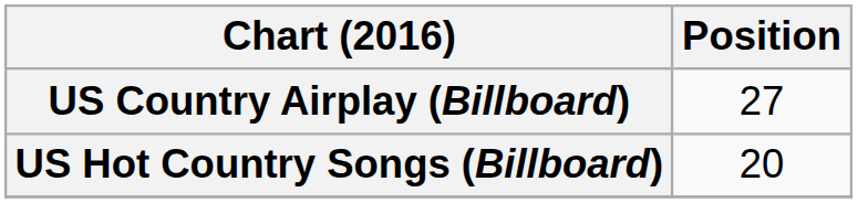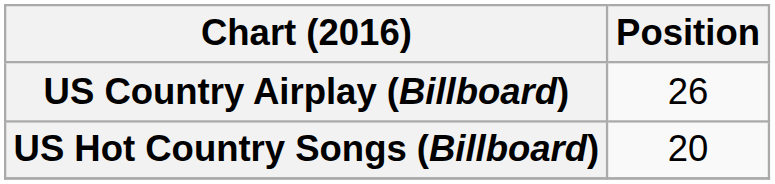 <table class="wikitable sortable plainrowheaders" style="text-align:center">
 <tr>
 <th scope="col">Chart (2016)</th>
 <th scope="col">Position</th>
 </tr>
 <tr>
 <th scope="row">US Country Airplay (<em>Billboard</em>)</th>
-<td>27</td>
+<td>26</td>
 </tr>
 <tr>
 <th scope="row">US Hot Country Songs (<em>Billboard</em>)</th>
 <td>20</td>
 </tr>
 <tr>
 </tr>
 </table>
